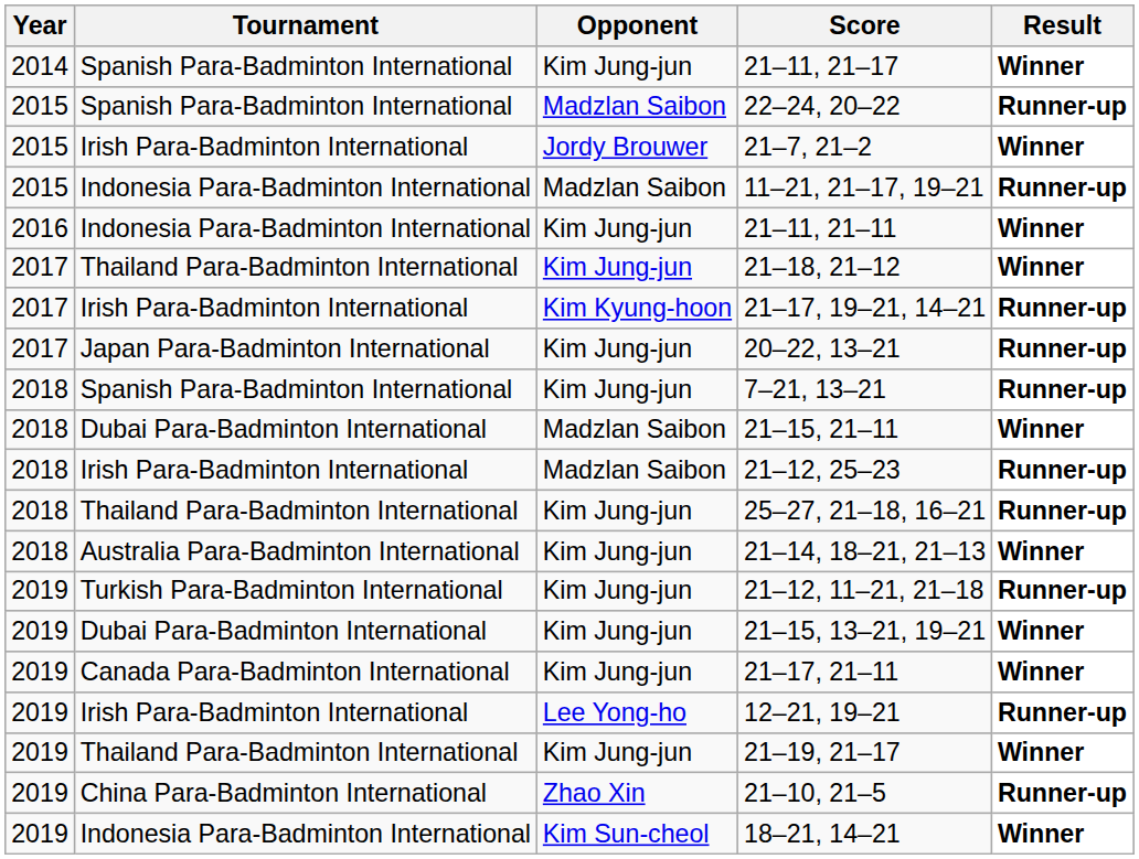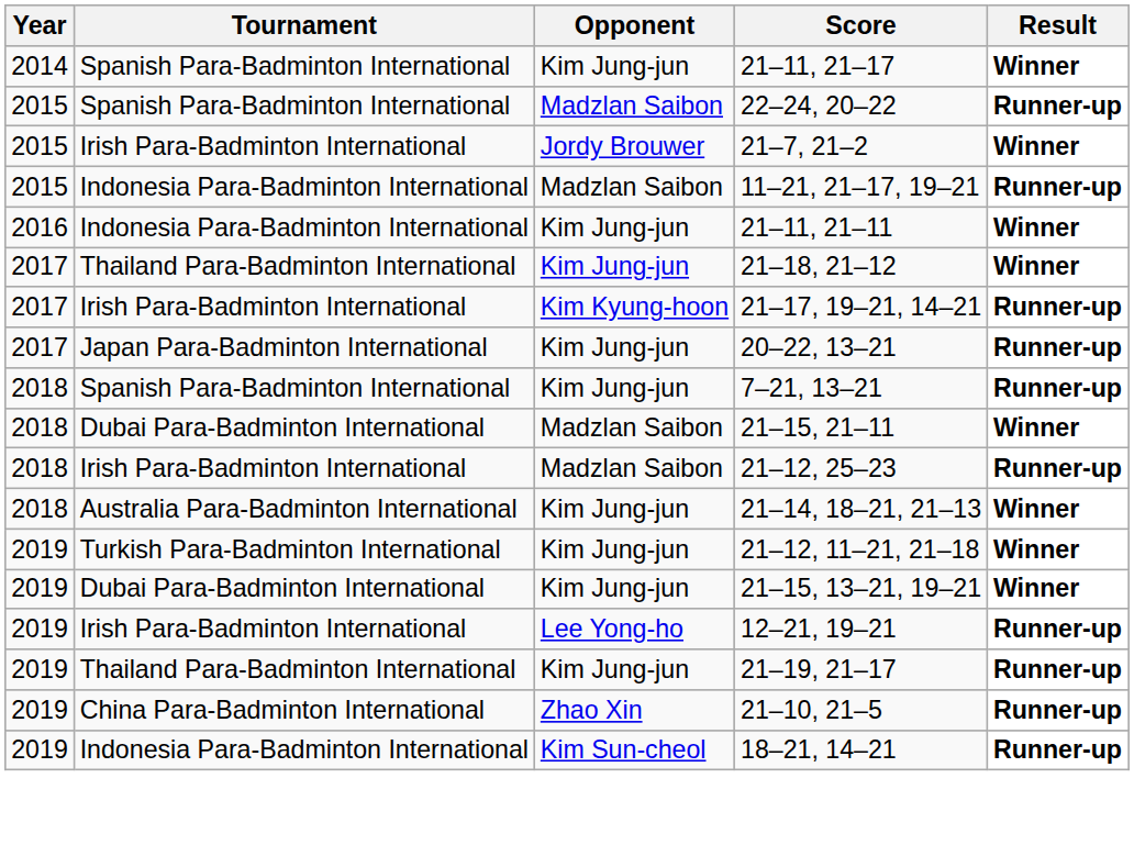 <table class="sortable wikitable" style="font-size: 90%;">
 <tr>
 <th>Year</th>
 <th>Tournament</th>
 <th>Opponent</th>
 <th>Score</th>
 <th>Result</th>
 </tr>
 <tr>
 <td align="center">2014</td>
 <td align="left">Spanish Para-Badminton International</td>
 <td align="left"> Kim Jung-jun</td>
 <td align="left">21–11, 21–17</td>
 <td style="text-align:left; background:white"><strong> Winner</strong></td>
 </tr>
 <tr>
 <td align="center">2015</td>
 <td align="left">Spanish Para-Badminton International</td>
 <td align="left"> <a href='#'>Madzlan Saibon</a></td>
 <td align="left">22–24, 20–22</td>
 <td style="text-align:left; background:white"><strong> Runner-up</strong></td>
 </tr>
 <tr>
 <td align="center">2015</td>
 <td align="left">Irish Para-Badminton International</td>
 <td align="left"> <a href='#'>Jordy Brouwer</a></td>
 <td align="left">21–7, 21–2</td>
 <td style="text-align:left; background:white"><strong> Winner</strong></td>
 </tr>
 <tr>
 <td align="center">2015</td>
 <td align="left">Indonesia Para-Badminton International</td>
 <td align="left"> Madzlan Saibon</td>
 <td align="left">11–21, 21–17, 19–21</td>
 <td style="text-align:left; background:white"><strong> Runner-up</strong></td>
 </tr>
 <tr>
 <td align="center">2016</td>
 <td align="left">Indonesia Para-Badminton International</td>
 <td align="left"> Kim Jung-jun</td>
 <td align="left">21–11, 21–11</td>
 <td style="text-align:left; background:white"><strong> Winner</strong></td>
 </tr>
 <tr>
 <td align="center">2017</td>
 <td align="left">Thailand Para-Badminton International</td>
 <td align="left"> <a href='#'>Kim Jung-jun</a></td>
 <td align="left">21–18, 21–12</td>
 <td style="text-align:left; background:white"><strong> Winner</strong></td>
 </tr>
 <tr>
 <td align="center">2017</td>
 <td align="left">Irish Para-Badminton International</td>
 <td align="left"> <a href='#'>Kim Kyung-hoon</a></td>
 <td align="left">21–17, 19–21, 14–21</td>
 <td style="text-align:left; background:white"><strong> Runner-up</strong></td>
 </tr>
 <tr>
 <td align="center">2017</td>
 <td align="left">Japan Para-Badminton International</td>
 <td align="left"> Kim Jung-jun</td>
 <td align="left">20–22, 13–21</td>
 <td style="text-align:left; background:white"><strong> Runner-up</strong></td>
 </tr>
 <tr>
 <td align="center">2018</td>
 <td align="left">Spanish Para-Badminton International</td>
 <td align="left"> Kim Jung-jun</td>
 <td align="left">7–21, 13–21</td>
 <td style="text-align:left; background:white"><strong> Runner-up</strong></td>
 </tr>
 <tr>
 <td align="center">2018</td>
 <td align="left">Dubai Para-Badminton International</td>
 <td align="left"> Madzlan Saibon</td>
 <td align="left">21–15, 21–11</td>
 <td style="text-align:left; background:white"><strong> Winner</strong></td>
 </tr>
 <tr>
 <td align="center">2018</td>
 <td align="left">Irish Para-Badminton International</td>
 <td align="left"> Madzlan Saibon</td>
 <td align="left">21–12, 25–23</td>
 <td style="text-align:left; background:white"><strong> Runner-up</strong></td>
 </tr>
 <tr>
 <td align="center">2018</td>
-<td align="left">Thailand Para-Badminton International</td>
-<td align="left"> Kim Jung-jun</td>
-<td align="left">25–27, 21–18, 16–21</td>
-<td style="text-align:left; background:white"><strong> Runner-up</strong></td>
-</tr>
-<tr>
-<td align="center">2018</td>
 <td align="left">Australia Para-Badminton International</td>
 <td align="left"> Kim Jung-jun</td>
 <td align="left">21–14, 18–21, 21–13</td>
 <td style="text-align:left; background:white"><strong> Winner</strong></td>
 </tr>
 <tr>
 <td align="center">2019</td>
 <td align="left">Turkish Para-Badminton International</td>
 <td align="left"> Kim Jung-jun</td>
 <td align="left">21–12, 11–21, 21–18</td>
-<td style="text-align:left; background:white"><strong> Runner-up</strong></td>
+<td style="text-align:left; background:white"><strong> Winner</strong></td>
 </tr>
 <tr>
 <td align="center">2019</td>
 <td align="left">Dubai Para-Badminton International</td>
 <td align="left"> Kim Jung-jun</td>
 <td align="left">21–15, 13–21, 19–21</td>
-<td style="text-align:left; background:white"><strong> Winner</strong></td>
-</tr>
-<tr>
-<td align="center">2019</td>
-<td align="left">Canada Para-Badminton International</td>
-<td align="left"> Kim Jung-jun</td>
-<td align="left">21–17, 21–11</td>
 <td style="text-align:left; background:white"><strong> Winner</strong></td>
 </tr>
 <tr>
 <td align="center">2019</td>
 <td align="left">Irish Para-Badminton International</td>
 <td align="left"> <a href='#'>Lee Yong-ho</a></td>
 <td align="left">12–21, 19–21</td>
 <td style="text-align:left; background:white"><strong> Runner-up</strong></td>
 </tr>
 <tr>
 <td align="center">2019</td>
 <td align="left">Thailand Para-Badminton International</td>
 <td align="left"> Kim Jung-jun</td>
 <td align="left">21–19, 21–17</td>
-<td style="text-align:left; background:white"><strong> Winner</strong></td>
+<td style="text-align:left; background:white"><strong> Runner-up</strong></td>
 </tr>
 <tr>
 <td align="center">2019</td>
 <td align="left">China Para-Badminton International</td>
 <td align="left"> <a href='#'>Zhao Xin</a></td>
 <td align="left">21–10, 21–5</td>
 <td style="text-align:left; background:white"><strong> Runner-up</strong></td>
 </tr>
 <tr>
 <td align="center">2019</td>
 <td align="left">Indonesia Para-Badminton International</td>
 <td align="left"> <a href='#'>Kim Sun-cheol</a></td>
 <td align="left">18–21, 14–21</td>
-<td style="text-align:left; background:white"><strong> Winner</strong></td>
+<td style="text-align:left; background:white"><strong> Runner-up</strong></td>
 </tr>
 </table>
